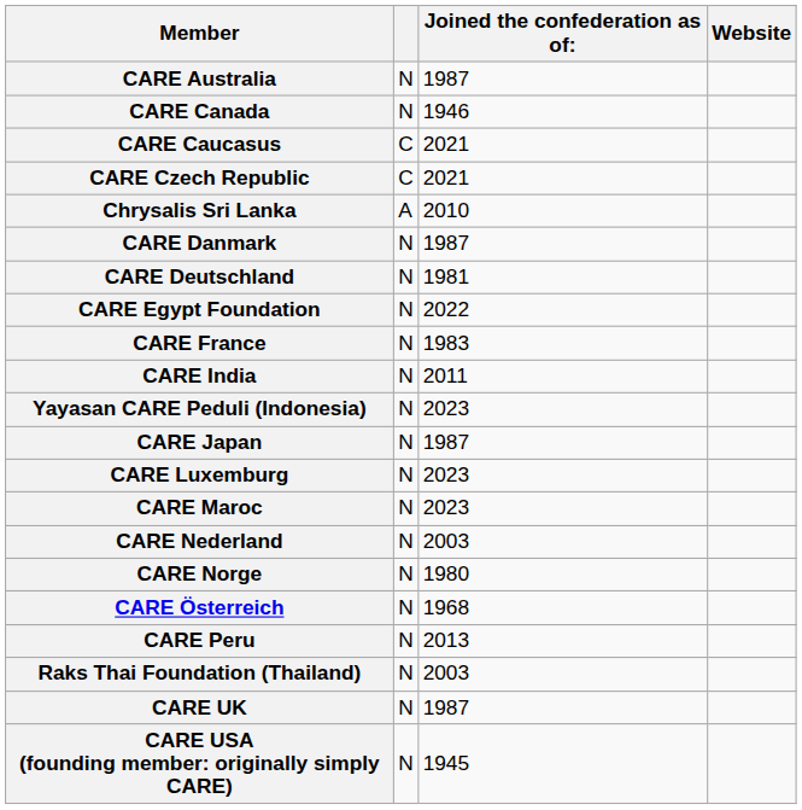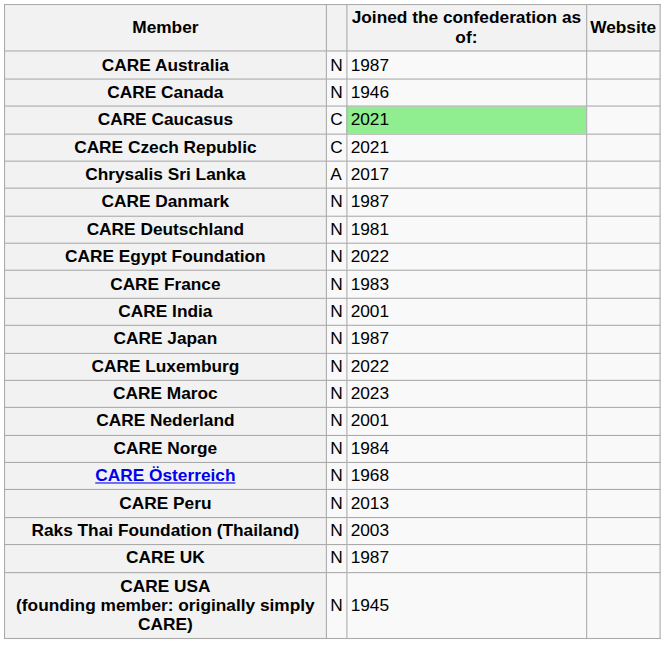 <table class="wikitable sortable plainrowheaders">
 <tr>
 <th scope="col">Member</th>
 <th scope="col"></th>
 <th scope="col">Joined the confederation as of:</th>
 <th scope="col" class="unsortable">Website</th>
 </tr>
 <tr>
 <th scope="row">CARE Australia</th>
 <td>N</td>
 <td>1987</td>
 <td></td>
 </tr>
 <tr>
 <th scope="row">CARE Canada</th>
 <td>N</td>
 <td>1946</td>
 <td></td>
 </tr>
 <tr>
 <th scope="row">CARE Caucasus</th>
 <td>C</td>
-<td>2021</td>
+<td style="background: lightgreen;">2021</td>
 <td></td>
 </tr>
 <tr>
 <th scope="row">CARE Czech Republic</th>
 <td>C</td>
 <td>2021</td>
 <td></td>
 </tr>
 <tr>
 <th scope="row">Chrysalis Sri Lanka</th>
 <td>A</td>
-<td>2010</td>
+<td>2017</td>
 <td></td>
 </tr>
 <tr>
 <th scope="row">CARE Danmark</th>
 <td>N</td>
 <td>1987</td>
 <td></td>
 </tr>
 <tr>
 <th scope="row">CARE Deutschland</th>
 <td>N</td>
 <td>1981</td>
 <td></td>
 </tr>
 <tr>
 <th scope="row">CARE Egypt Foundation</th>
 <td>N</td>
 <td>2022</td>
 <td></td>
 </tr>
 <tr>
 <th scope="row">CARE France</th>
 <td>N</td>
 <td>1983</td>
 <td></td>
 </tr>
 <tr>
 <th scope="row">CARE India</th>
 <td>N</td>
-<td>2011</td>
-<td></td>
-</tr>
-<tr>
-<th scope="row">Yayasan CARE Peduli (Indonesia)</th>
-<td>N</td>
-<td>2023</td>
+<td>2001</td>
 <td></td>
 </tr>
 <tr>
 <th scope="row">CARE Japan</th>
 <td>N</td>
 <td>1987</td>
 <td></td>
 </tr>
 <tr>
 <th scope="row">CARE Luxemburg</th>
 <td>N</td>
-<td>2023</td>
+<td>2022</td>
 <td></td>
 </tr>
 <tr>
 <th scope="row">CARE Maroc</th>
 <td>N</td>
 <td>2023</td>
 <td></td>
 </tr>
 <tr>
 <th scope="row">CARE Nederland</th>
 <td>N</td>
-<td>2003</td>
+<td>2001</td>
 <td></td>
 </tr>
 <tr>
 <th scope="row">CARE Norge</th>
 <td>N</td>
-<td>1980</td>
+<td>1984</td>
 <td></td>
 </tr>
 <tr>
 <th scope="row"><a href='#'>CARE Österreich</a></th>
 <td>N</td>
 <td>1968</td>
 <td></td>
 </tr>
 <tr>
 <th scope="row">CARE Peru</th>
 <td>N</td>
 <td>2013</td>
 <td></td>
 </tr>
 <tr>
 <th scope="row">Raks Thai Foundation (Thailand)</th>
 <td>N</td>
 <td>2003</td>
 <td></td>
 </tr>
 <tr>
 <th scope="row">CARE UK</th>
 <td>N</td>
 <td>1987</td>
 <td></td>
 </tr>
 <tr>
 <th scope="row">CARE USA<br>(founding member: originally simply CARE)</th>
 <td>N</td>
 <td>1945</td>
 <td></td>
 </tr>
 </table>
